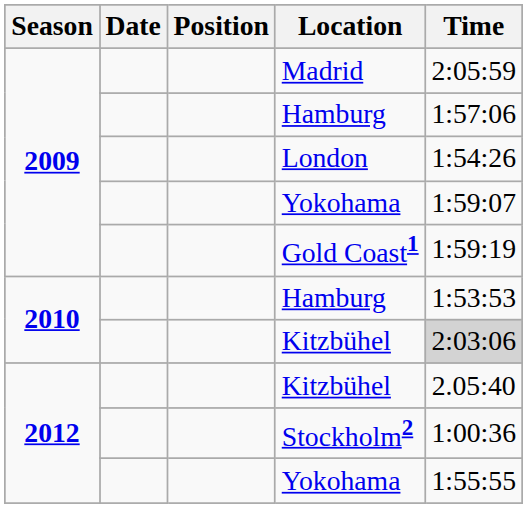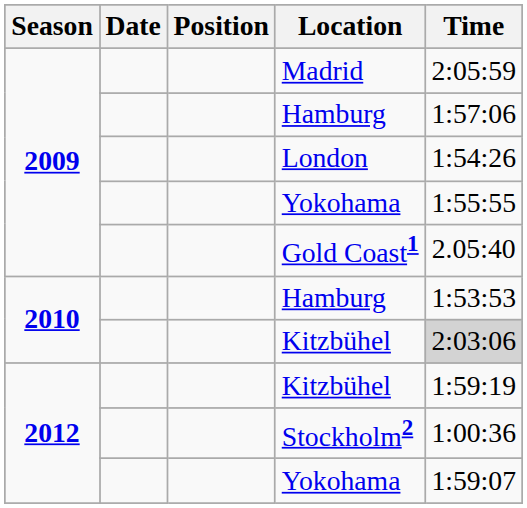 <table class="wikitable sortable">
 <tr>
 <th>Season</th>
 <th>Date</th>
 <th>Position</th>
 <th>Location</th>
 <th>Time</th>
 </tr>
 <tr>
 <td align=center rowspan=5><strong><a href='#'>2009</a></strong></td>
 <td></td>
 <td></td>
 <td> <a href='#'>Madrid</a></td>
 <td align=center>2:05:59</td>
 </tr>
 <tr>
 <td></td>
 <td></td>
 <td> <a href='#'>Hamburg</a></td>
 <td align=center>1:57:06</td>
 </tr>
 <tr>
 <td></td>
 <td></td>
 <td> <a href='#'>London</a></td>
 <td align=center>1:54:26</td>
 </tr>
 <tr>
 <td></td>
 <td></td>
 <td> <a href='#'>Yokohama</a></td>
-<td align=center>1:59:07</td>
+<td align=center>1:55:55</td>
 </tr>
 <tr>
 <td></td>
 <td></td>
 <td> <a href='#'>Gold Coast</a><sup><strong><a href='#'>1</a></strong></sup></td>
-<td align=center>1:59:19</td>
+<td align=center>2.05:40</td>
 </tr>
 <tr>
 <td align=center rowspan=2><strong><a href='#'>2010</a></strong></td>
 <td></td>
 <td></td>
 <td> <a href='#'>Hamburg</a></td>
 <td align=center>1:53:53</td>
 </tr>
 <tr>
 <td></td>
 <td></td>
 <td> <a href='#'>Kitzbühel</a></td>
 <td align=center style="background: lightgrey;">2:03:06</td>
 </tr>
 <tr>
 <td align=center rowspan=3><strong><a href='#'>2012</a></strong></td>
 <td></td>
 <td></td>
 <td> <a href='#'>Kitzbühel</a></td>
-<td align=center>2.05:40</td>
+<td align=center>1:59:19</td>
 </tr>
 <tr>
 <td></td>
 <td></td>
 <td> <a href='#'>Stockholm</a><sup><strong><a href='#'>2</a></strong></sup></td>
 <td align=center>1:00:36</td>
 </tr>
 <tr>
 <td></td>
 <td></td>
 <td> <a href='#'>Yokohama</a></td>
-<td align=center>1:55:55</td>
+<td align=center>1:59:07</td>
 </tr>
 </table>
